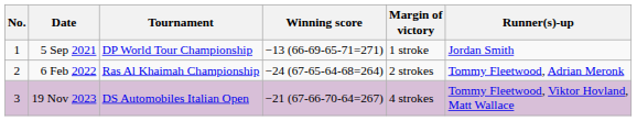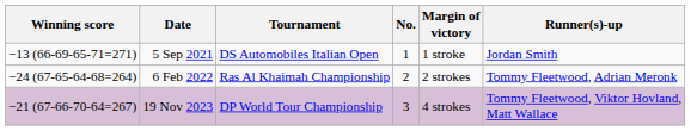 <table class="wikitable" style="font-size:95%;">
 <tr>
-<th>No.</th>
+<th>Winning score</th>
 <th>Date</th>
 <th>Tournament</th>
-<th>Winning score</th>
+<th>No.</th>
 <th>Margin of<br>victory</th>
 <th>Runner(s)-up</th>
 </tr>
 <tr>
+<td>−13 (66-69-65-71=271)</td>
+<td align=right>5 Sep <a href='#'>2021</a></td>
+<td><a href='#'>DS Automobiles Italian Open</a></td>
 <td align=center>1</td>
-<td align=right>5 Sep <a href='#'>2021</a></td>
-<td><a href='#'>DP World Tour Championship</a></td>
-<td>−13 (66-69-65-71=271)</td>
 <td>1 stroke</td>
 <td> <a href='#'>Jordan Smith</a></td>
 </tr>
 <tr>
-<td align=center>2</td>
+<td>−24 (67-65-64-68=264)</td>
 <td align=right>6 Feb <a href='#'>2022</a></td>
 <td><a href='#'>Ras Al Khaimah Championship</a></td>
-<td>−24 (67-65-64-68=264)</td>
+<td align=center>2</td>
 <td>2 strokes</td>
 <td> <a href='#'>Tommy Fleetwood</a>,  <a href='#'>Adrian Meronk</a></td>
 </tr>
 <tr style="background:thistle;">
+<td>−21 (67-66-70-64=267)</td>
+<td align=right>19 Nov <a href='#'>2023</a></td>
+<td><a href='#'>DP World Tour Championship</a></td>
 <td align=center>3</td>
-<td align=right>19 Nov <a href='#'>2023</a></td>
-<td><a href='#'>DS Automobiles Italian Open</a></td>
-<td>−21 (67-66-70-64=267)</td>
 <td>4 strokes</td>
 <td> <a href='#'>Tommy Fleetwood</a>,  <a href='#'>Viktor Hovland</a>,<br> <a href='#'>Matt Wallace</a></td>
 </tr>
 </table>
